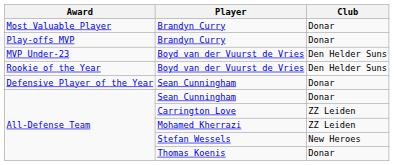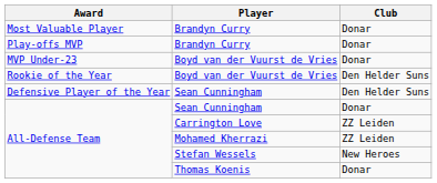 <table class="wikitable">
 <tr>
 <th>Award</th>
 <th>Player</th>
 <th>Club</th>
 </tr>
 <tr>
 <td><a href='#'>Most Valuable Player</a></td>
 <td><a href='#'>Brandyn Curry</a></td>
 <td>Donar</td>
 </tr>
 <tr>
 <td><a href='#'>Play-offs MVP</a></td>
 <td><a href='#'>Brandyn Curry</a></td>
 <td>Donar</td>
 </tr>
 <tr>
 <td><a href='#'>MVP Under-23</a></td>
 <td><a href='#'>Boyd van der Vuurst de Vries</a></td>
-<td>Den Helder Suns</td>
+<td>Donar</td>
 </tr>
 <tr>
 <td><a href='#'>Rookie of the Year</a></td>
 <td><a href='#'>Boyd van der Vuurst de Vries</a></td>
 <td>Den Helder Suns</td>
 </tr>
 <tr>
 <td><a href='#'>Defensive Player of the Year</a></td>
 <td><a href='#'>Sean Cunningham</a></td>
-<td>Donar</td>
+<td>Den Helder Suns</td>
 </tr>
 <tr>
 <td rowspan=5><a href='#'>All-Defense Team</a></td>
 <td><a href='#'>Sean Cunningham</a></td>
 <td>Donar</td>
 </tr>
 <tr>
 <td><a href='#'>Carrington Love</a></td>
 <td>ZZ Leiden</td>
 </tr>
 <tr>
 <td><a href='#'>Mohamed Kherrazi</a></td>
 <td>ZZ Leiden</td>
 </tr>
 <tr>
 <td><a href='#'>Stefan Wessels</a></td>
 <td>New Heroes</td>
 </tr>
 <tr>
 <td><a href='#'>Thomas Koenis</a></td>
 <td>Donar</td>
 </tr>
 </table>
